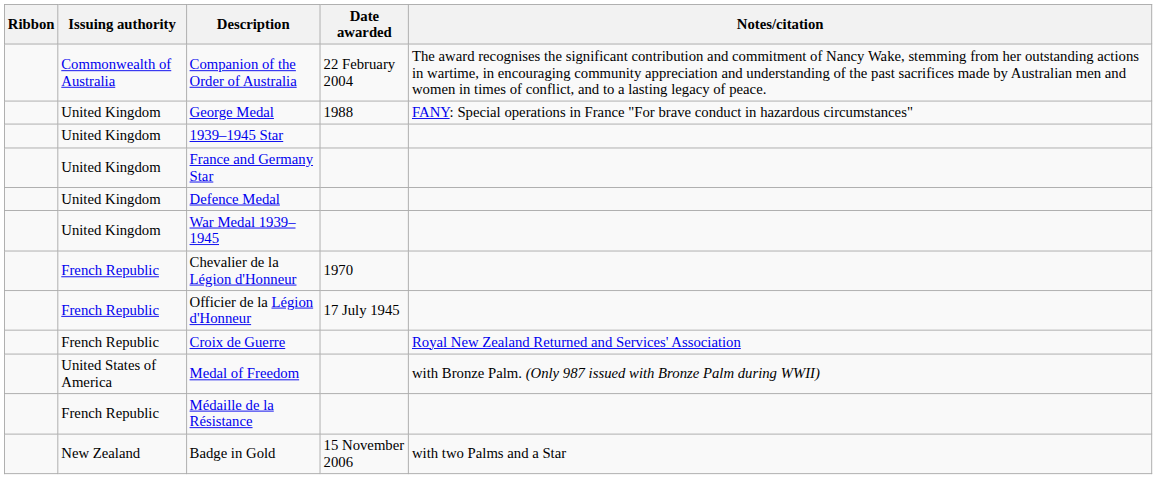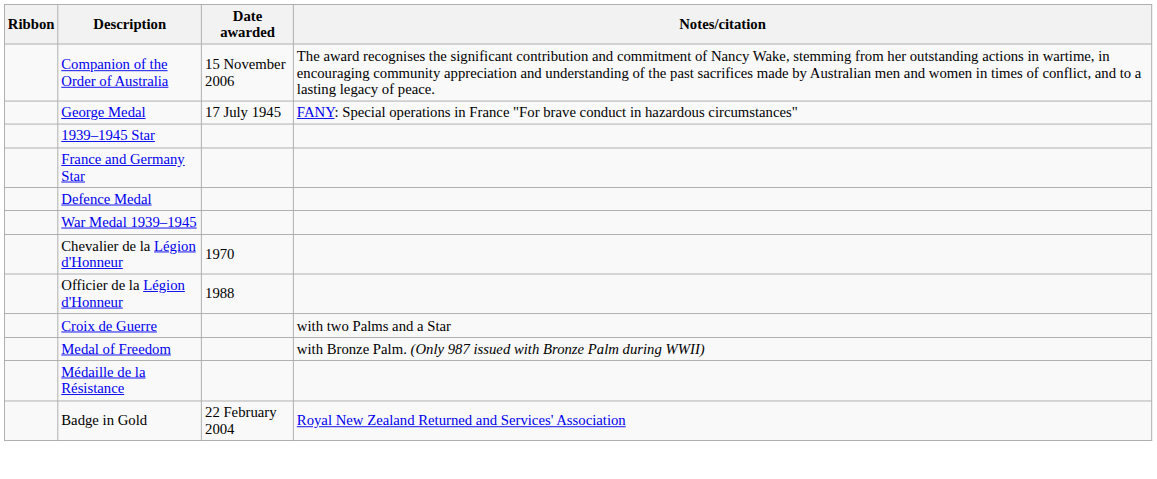 <table class="wikitable">
 <tr>
 <th>Ribbon</th>
-<th>Issuing authority</th>
 <th>Description</th>
 <th>Date awarded</th>
 <th>Notes/citation</th>
 </tr>
 <tr>
 <td></td>
-<td><a href='#'>Commonwealth of Australia</a></td>
 <td><a href='#'>Companion of the Order of Australia</a></td>
-<td>22 February 2004</td>
+<td>15 November 2006</td>
 <td>The award recognises the significant contribution and commitment of Nancy Wake, stemming from her outstanding actions in wartime, in encouraging community appreciation and understanding of the past sacrifices made by Australian men and women in times of conflict, and to a lasting legacy of peace.</td>
 </tr>
 <tr>
 <td></td>
-<td>United Kingdom</td>
 <td><a href='#'>George Medal</a></td>
-<td>1988</td>
+<td>17 July 1945</td>
 <td><a href='#'>FANY</a>: Special operations in France "For brave conduct in hazardous circumstances"</td>
 </tr>
 <tr>
 <td></td>
-<td>United Kingdom</td>
 <td><a href='#'>1939–1945 Star</a></td>
 <td></td>
 <td></td>
 </tr>
 <tr>
 <td></td>
-<td>United Kingdom</td>
 <td><a href='#'>France and Germany Star</a></td>
 <td></td>
 <td></td>
 </tr>
 <tr>
 <td></td>
-<td>United Kingdom</td>
 <td><a href='#'>Defence Medal</a></td>
 <td></td>
 <td></td>
 </tr>
 <tr>
 <td></td>
-<td>United Kingdom</td>
 <td><a href='#'>War Medal 1939–1945</a></td>
 <td></td>
 <td></td>
 </tr>
 <tr>
 <td></td>
-<td><a href='#'>French Republic</a></td>
 <td>Chevalier de la <a href='#'>Légion d'Honneur</a></td>
 <td>1970</td>
 <td></td>
 </tr>
 <tr>
 <td></td>
-<td><a href='#'>French Republic</a></td>
 <td>Officier de la <a href='#'>Légion d'Honneur</a></td>
-<td>17 July 1945</td>
+<td>1988</td>
 <td></td>
 </tr>
 <tr>
 <td></td>
-<td>French Republic</td>
 <td><a href='#'>Croix de Guerre</a></td>
 <td></td>
-<td><a href='#'>Royal New Zealand Returned and Services' Association</a></td>
+<td>with two Palms and a Star</td>
 </tr>
 <tr>
 <td></td>
-<td>United States of America</td>
 <td><a href='#'>Medal of Freedom</a></td>
 <td></td>
 <td>with Bronze Palm. <em>(Only 987 issued with Bronze Palm during WWII)</em></td>
 </tr>
 <tr>
 <td></td>
-<td>French Republic</td>
 <td><a href='#'>Médaille de la Résistance</a></td>
 <td></td>
 <td></td>
 </tr>
 <tr>
 <td></td>
-<td>New Zealand</td>
 <td>Badge in Gold</td>
-<td>15 November 2006</td>
-<td>with two Palms and a Star</td>
+<td>22 February 2004</td>
+<td><a href='#'>Royal New Zealand Returned and Services' Association</a></td>
 </tr>
 </table>
